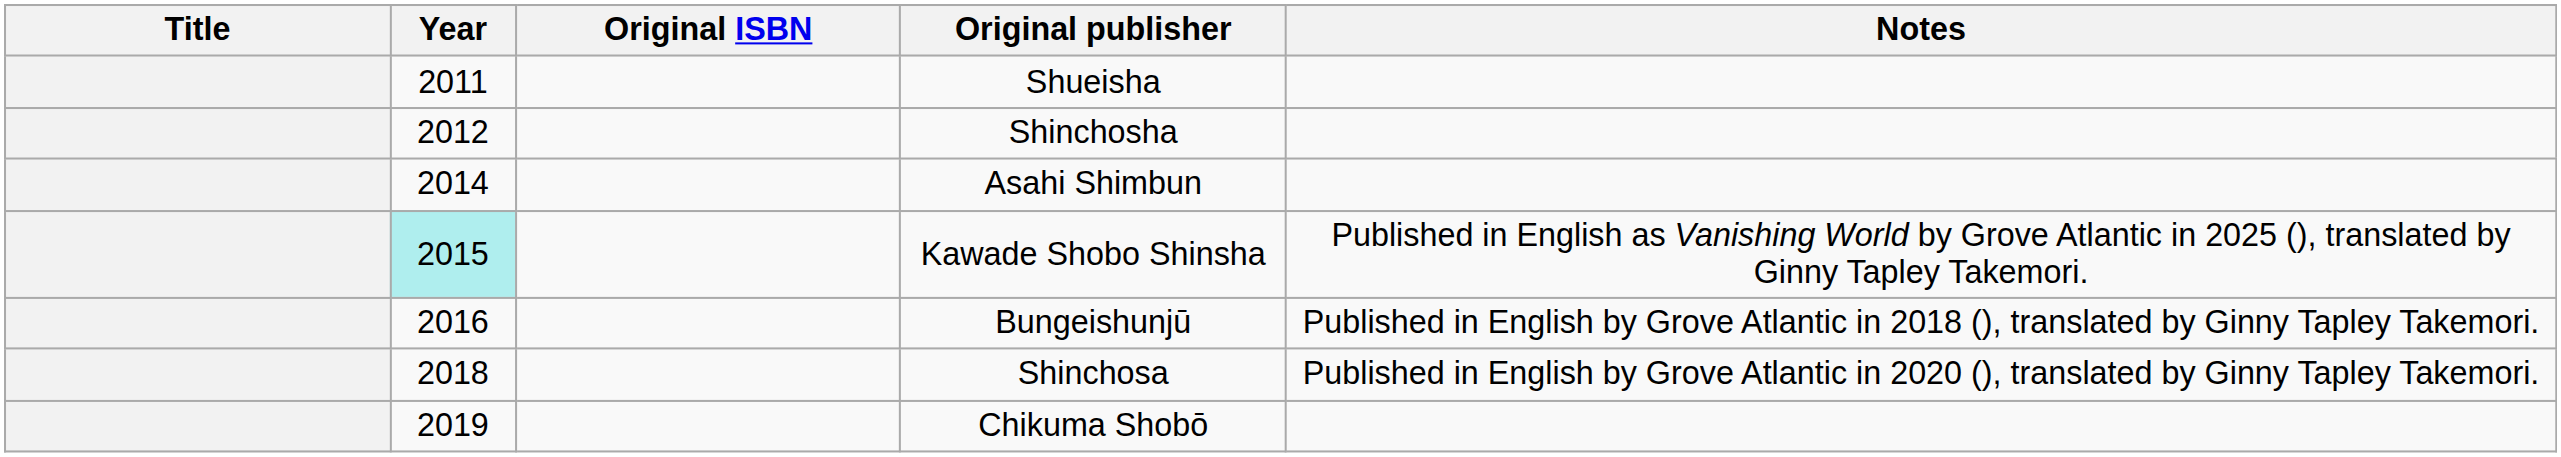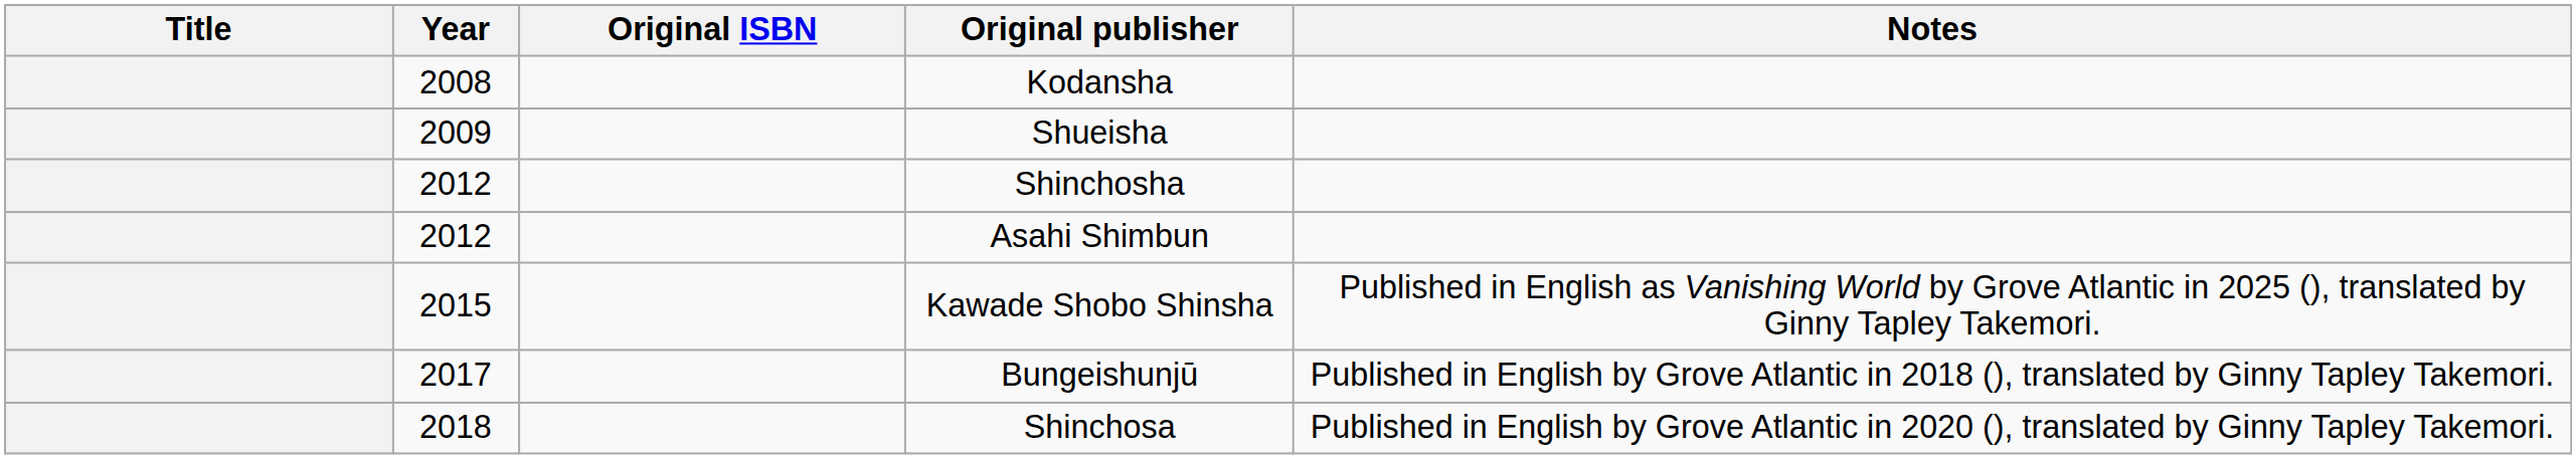 <table class="wikitable sortable plainrowheaders" style="width: 100%;">
 <tr>
 <th scope="col" style="width:10%;">Title</th>
 <th scope="col" style="width:3%;">Year</th>
 <th scope="col" style="width:10%;">Original <a href='#'>ISBN</a></th>
 <th scope="col" style="width:10%;">Original publisher</th>
 <th scope="col" style="width:33%;">Notes</th>
 </tr>
 <tr style="text-align: center;">
 <th scope="row" style="text-align:center;"></th>
-<td>2011</td>
+<td>2008</td>
+<td></td>
+<td>Kodansha</td>
+<td></td>
+</tr>
+<tr style="text-align: center;">
+<th scope="row" style="text-align:center;"></th>
+<td>2009</td>
 <td></td>
 <td>Shueisha</td>
 <td></td>
 </tr>
 <tr style="text-align: center;">
 <th scope="row" style="text-align:center;"></th>
 <td>2012</td>
 <td></td>
 <td>Shinchosha</td>
 </tr>
 <tr style="text-align: center;">
 <th scope="row" style="text-align:center;"></th>
-<td>2014</td>
+<td>2012</td>
 <td></td>
 <td>Asahi Shimbun</td>
 <td></td>
 </tr>
 <tr style="text-align: center;">
 <th scope="row" style="text-align:center;"></th>
-<td style="background: paleturquoise;">2015</td>
+<td>2015</td>
 <td></td>
 <td>Kawade Shobo Shinsha</td>
 <td>Published in English as <em>Vanishing World</em> by Grove Atlantic in 2025 (), translated by Ginny Tapley Takemori.</td>
 </tr>
 <tr style="text-align: center;">
 <th scope="row" style="text-align:center;"></th>
-<td>2016</td>
+<td>2017</td>
 <td></td>
 <td>Bungeishunjū</td>
 <td>Published in English by Grove Atlantic in 2018 (), translated by Ginny Tapley Takemori.</td>
 </tr>
 <tr style="text-align: center;">
 <th scope="row" style="text-align:center;"></th>
 <td>2018</td>
 <td></td>
 <td>Shinchosa</td>
 <td>Published in English by Grove Atlantic in 2020 (), translated by Ginny Tapley Takemori.</td>
 </tr>
-<tr style="text-align: center;">
-<th scope="row" style="text-align:center;"></th>
-<td>2019</td>
-<td></td>
-<td>Chikuma Shobō</td>
-<td></td>
-</tr>
 </table>
